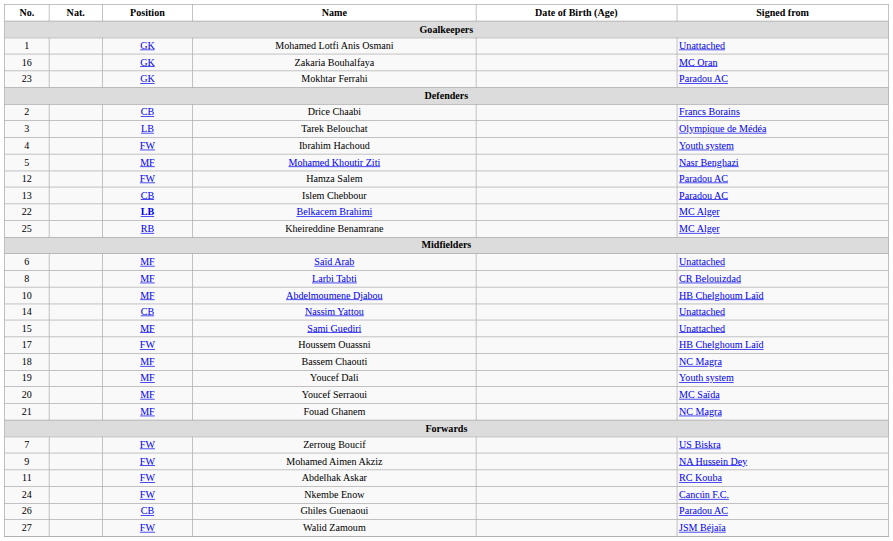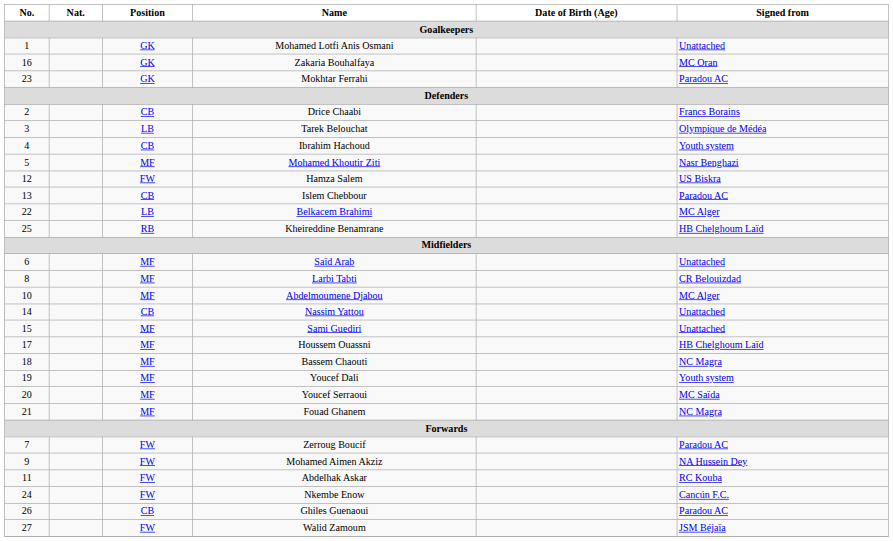 <table class="wikitable" style="text-align:center; font-size:90%; width:100%">
 <tr>
 <th style="background:white; color:black; text-align:center;">No.</th>
 <th style="background:white; color:black; text-align:center;">Nat.</th>
 <th style="background:white; color:black; text-align:center;">Position</th>
 <th style="background:white; color:black; text-align:center;">Name</th>
 <th style="background:white; color:black; text-align:center;">Date of Birth (Age)</th>
 <th style="background:white; color:black; text-align:center;">Signed from</th>
 </tr>
 <tr>
 <th colspan=10 style="background:#DCDCDC; text-align:center;">Goalkeepers</th>
 </tr>
 <tr>
 <td>1</td>
 <td></td>
 <td><a href='#'>GK</a></td>
 <td>Mohamed Lotfi Anis Osmani</td>
 <td></td>
 <td style="text-align:left"><a href='#'>Unattached</a></td>
 </tr>
 <tr>
 <td>16</td>
 <td></td>
 <td><a href='#'>GK</a></td>
 <td>Zakaria Bouhalfaya</td>
 <td></td>
 <td style="text-align:left"> <a href='#'>MC Oran</a></td>
 </tr>
 <tr>
 <td>23</td>
 <td></td>
 <td><a href='#'>GK</a></td>
 <td>Mokhtar Ferrahi</td>
 <td></td>
 <td style="text-align:left"> <a href='#'>Paradou AC</a></td>
 </tr>
 <tr>
 <th colspan=10 style="background:#DCDCDC; text-align:center;">Defenders</th>
 </tr>
 <tr>
 <td>2</td>
 <td></td>
 <td><a href='#'>CB</a></td>
 <td>Drice Chaabi</td>
 <td></td>
 <td style="text-align:left"> <a href='#'>Francs Borains</a></td>
 </tr>
 <tr>
 <td>3</td>
 <td></td>
 <td><a href='#'>LB</a></td>
 <td>Tarek Belouchat</td>
 <td></td>
 <td style="text-align:left"> <a href='#'>Olympique de Médéa</a></td>
 </tr>
 <tr>
 <td>4</td>
 <td></td>
-<td><a href='#'>FW</a></td>
+<td><a href='#'>CB</a></td>
 <td>Ibrahim Hachoud</td>
 <td></td>
 <td style="text-align:left"> <a href='#'>Youth system</a></td>
 </tr>
 <tr>
 <td>5</td>
 <td></td>
 <td><a href='#'>MF</a></td>
 <td><a href='#'>Mohamed Khoutir Ziti</a></td>
 <td></td>
 <td style="text-align:left"> <a href='#'>Nasr Benghazi</a></td>
 </tr>
 <tr>
 <td>12</td>
 <td></td>
 <td><a href='#'>FW</a></td>
 <td>Hamza Salem</td>
 <td></td>
-<td style="text-align:left"> <a href='#'>Paradou AC</a></td>
+<td style="text-align:left"> <a href='#'>US Biskra</a></td>
 </tr>
 <tr>
 <td>13</td>
 <td></td>
 <td><a href='#'>CB</a></td>
 <td>Islem Chebbour</td>
 <td></td>
 <td style="text-align:left"> <a href='#'>Paradou AC</a></td>
 </tr>
 <tr>
 <td>22</td>
 <td></td>
-<td><strong><a href='#'>LB</a></strong></td>
+<td><a href='#'>LB</a></td>
 <td><a href='#'>Belkacem Brahimi</a></td>
 <td></td>
 <td style="text-align:left"> <a href='#'>MC Alger</a></td>
 </tr>
 <tr>
 <td>25</td>
 <td></td>
 <td><a href='#'>RB</a></td>
 <td>Kheireddine Benamrane</td>
 <td></td>
-<td style="text-align:left"> <a href='#'>MC Alger</a></td>
+<td style="text-align:left"> <a href='#'>HB Chelghoum Laïd</a></td>
 </tr>
 <tr>
 <th colspan=10 style="background:#DCDCDC; text-align:center;">Midfielders</th>
 </tr>
 <tr>
 <td>6</td>
 <td></td>
 <td><a href='#'>MF</a></td>
 <td><a href='#'>Saïd Arab</a></td>
 <td></td>
 <td style="text-align:left"><a href='#'>Unattached</a></td>
 </tr>
 <tr>
 <td>8</td>
 <td></td>
 <td><a href='#'>MF</a></td>
 <td><a href='#'>Larbi Tabti</a></td>
 <td></td>
 <td style="text-align:left"> <a href='#'>CR Belouizdad</a></td>
 </tr>
 <tr>
 <td>10</td>
 <td></td>
 <td><a href='#'>MF</a></td>
 <td><a href='#'>Abdelmoumene Djabou</a></td>
 <td></td>
-<td style="text-align:left"> <a href='#'>HB Chelghoum Laïd</a></td>
+<td style="text-align:left"> <a href='#'>MC Alger</a></td>
 </tr>
 <tr>
 <td>14</td>
 <td></td>
 <td><a href='#'>CB</a></td>
 <td><a href='#'>Nassim Yattou</a></td>
 <td></td>
 <td style="text-align:left"><a href='#'>Unattached</a></td>
 </tr>
 <tr>
 <td>15</td>
 <td></td>
 <td><a href='#'>MF</a></td>
 <td><a href='#'>Sami Guediri</a></td>
 <td></td>
 <td style="text-align:left"><a href='#'>Unattached</a></td>
 </tr>
 <tr>
 <td>17</td>
 <td></td>
-<td><a href='#'>FW</a></td>
+<td><a href='#'>MF</a></td>
 <td>Houssem Ouassni</td>
 <td></td>
 <td style="text-align:left"> <a href='#'>HB Chelghoum Laïd</a></td>
 </tr>
 <tr>
 <td>18</td>
 <td></td>
 <td><a href='#'>MF</a></td>
 <td>Bassem Chaouti</td>
 <td></td>
 <td style="text-align:left"> <a href='#'>NC Magra</a></td>
 </tr>
 <tr>
 <td>19</td>
 <td></td>
 <td><a href='#'>MF</a></td>
 <td>Youcef Dali</td>
 <td></td>
 <td style="text-align:left"> <a href='#'>Youth system</a></td>
 </tr>
 <tr>
 <td>20</td>
 <td></td>
 <td><a href='#'>MF</a></td>
 <td>Youcef Serraoui</td>
 <td></td>
 <td style="text-align:left"> <a href='#'>MC Saïda</a></td>
 </tr>
 <tr>
 <td>21</td>
 <td></td>
 <td><a href='#'>MF</a></td>
 <td>Fouad Ghanem</td>
 <td></td>
 <td style="text-align:left"> <a href='#'>NC Magra</a></td>
 </tr>
 <tr>
 <th colspan=10 style="background:#DCDCDC; text-align:center;">Forwards</th>
 </tr>
 <tr>
 <td>7</td>
 <td></td>
 <td><a href='#'>FW</a></td>
 <td>Zerroug Boucif</td>
 <td></td>
-<td style="text-align:left"> <a href='#'>US Biskra</a></td>
+<td style="text-align:left"> <a href='#'>Paradou AC</a></td>
 </tr>
 <tr>
 <td>9</td>
 <td></td>
 <td><a href='#'>FW</a></td>
 <td>Mohamed Aimen Akziz</td>
 <td></td>
 <td style="text-align:left"> <a href='#'>NA Hussein Dey</a></td>
 </tr>
 <tr>
 <td>11</td>
 <td></td>
 <td><a href='#'>FW</a></td>
 <td>Abdelhak Askar</td>
 <td></td>
 <td style="text-align:left"> <a href='#'>RC Kouba</a></td>
 </tr>
 <tr>
 <td>24</td>
 <td></td>
 <td><a href='#'>FW</a></td>
 <td>Nkembe Enow</td>
 <td></td>
 <td style="text-align:left"> <a href='#'>Cancún F.C.</a></td>
 </tr>
 <tr>
 <td>26</td>
 <td></td>
 <td><a href='#'>CB</a></td>
 <td>Ghiles Guenaoui</td>
 <td></td>
 <td style="text-align:left"> <a href='#'>Paradou AC</a></td>
 </tr>
 <tr>
 <td>27</td>
 <td></td>
 <td><a href='#'>FW</a></td>
 <td>Walid Zamoum</td>
 <td></td>
 <td style="text-align:left"> <a href='#'>JSM Béjaïa</a></td>
 </tr>
 <tr>
 </tr>
 </table>
